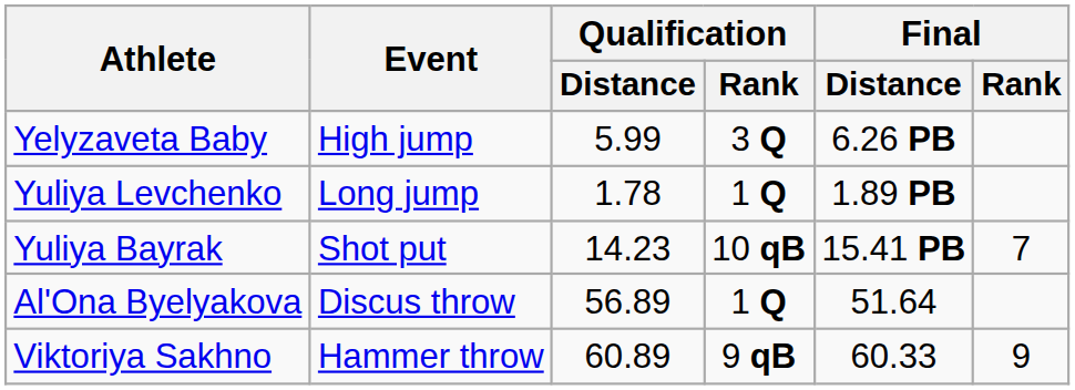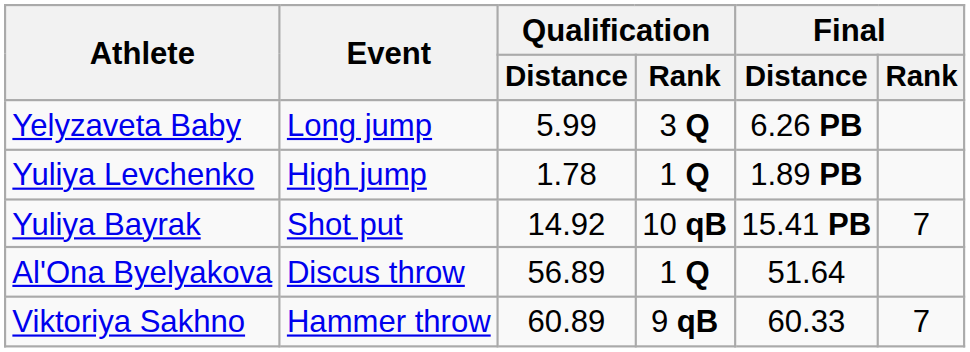 <table class=wikitable style="font-size:90%">
 <tr>
 <th rowspan=2>Athlete</th>
 <th rowspan=2>Event</th>
 <th colspan=2>Qualification</th>
 <th colspan=2>Final</th>
 </tr>
 <tr style="font-size:95%">
 <th>Distance</th>
 <th>Rank</th>
 <th>Distance</th>
 <th>Rank</th>
 </tr>
 <tr align=center>
 <td align=left><a href='#'>Yelyzaveta Baby</a></td>
-<td align=left><a href='#'>High jump</a></td>
+<td align=left><a href='#'>Long jump</a></td>
 <td>5.99</td>
 <td>3 <strong>Q</strong></td>
 <td>6.26 <strong>PB</strong></td>
 <td></td>
 </tr>
 <tr align=center>
 <td align=left><a href='#'>Yuliya Levchenko</a></td>
-<td align=left><a href='#'>Long jump</a></td>
+<td align=left><a href='#'>High jump</a></td>
 <td>1.78</td>
 <td>1 <strong>Q</strong></td>
 <td>1.89	<strong>PB</strong></td>
 <td></td>
 </tr>
 <tr align=center>
 <td align=left><a href='#'>Yuliya Bayrak</a></td>
 <td align=left><a href='#'>Shot put</a></td>
-<td>14.23</td>
+<td>14.92</td>
 <td>10 <strong>qB</strong></td>
 <td>15.41	<strong>PB</strong></td>
 <td>7</td>
 </tr>
 <tr align=center>
 <td align=left><a href='#'>Al'Ona Byelyakova</a></td>
 <td align=left><a href='#'>Discus throw</a></td>
 <td>56.89</td>
 <td>1 <strong>Q</strong></td>
 <td>51.64</td>
 <td></td>
 </tr>
 <tr align=center>
 <td align=left><a href='#'>Viktoriya Sakhno</a></td>
 <td align=left><a href='#'>Hammer throw</a></td>
 <td>60.89</td>
 <td>9 <strong>qB</strong></td>
 <td>60.33</td>
-<td>9</td>
+<td>7</td>
 </tr>
 </table>
